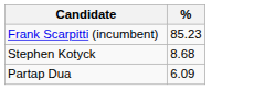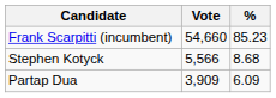 <table class="wikitable">
 <tr>
 <th bgcolor="#DDDDFF" width="200px">Candidate</th>
+<th bgcolor="#DDDDFF">Vote</th>
 <th bgcolor="#DDDDFF">%</th>
 </tr>
 <tr>
 <td><a href='#'>Frank Scarpitti</a> (incumbent)</td>
+<td>54,660</td>
 <td>85.23</td>
 </tr>
 <tr>
 <td>Stephen Kotyck</td>
+<td>5,566</td>
 <td>8.68</td>
 </tr>
 <tr>
 <td>Partap Dua</td>
+<td>3,909</td>
 <td>6.09</td>
 </tr>
 </table>
